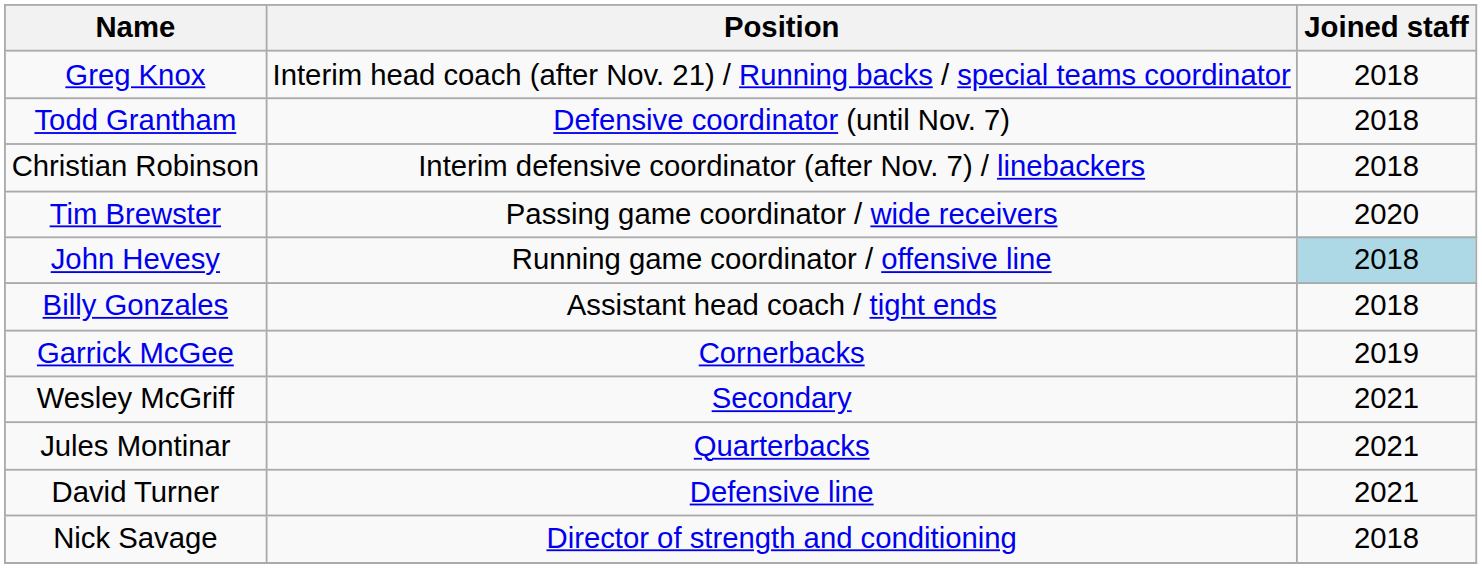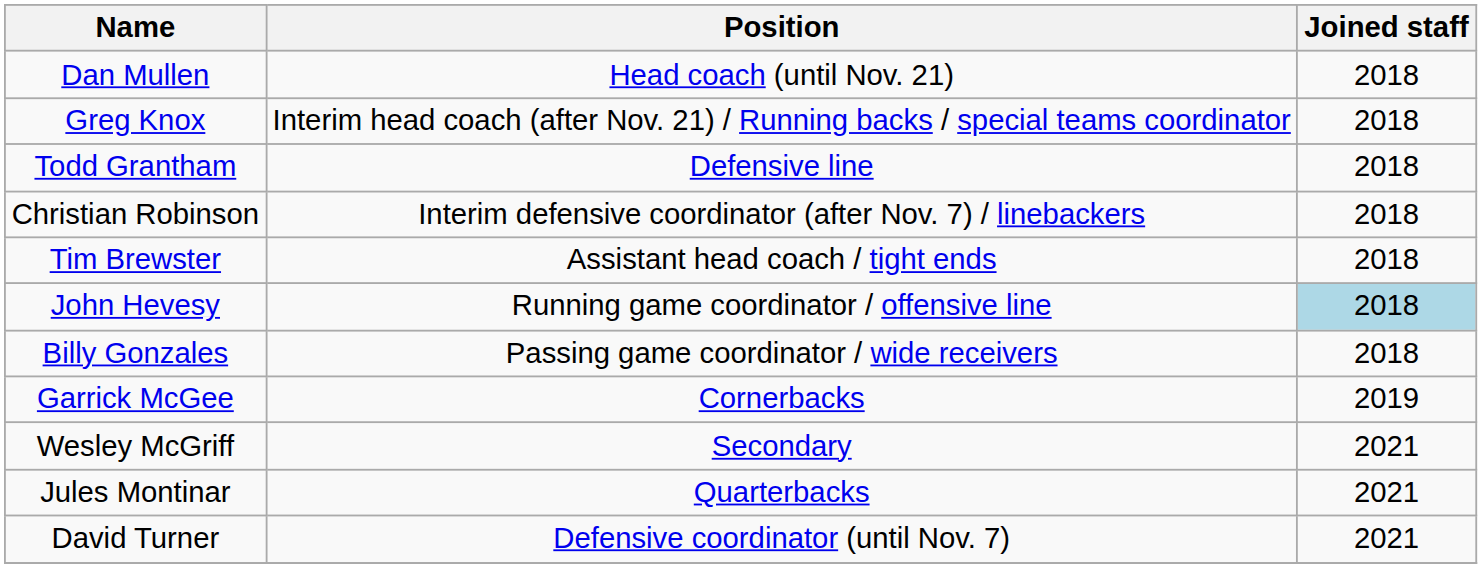 <table class="wikitable">
 <tr>
 <th>Name</th>
 <th>Position</th>
 <th>Joined staff</th>
+</tr>
+<tr align="center">
+<td><a href='#'>Dan Mullen</a></td>
+<td><a href='#'>Head coach</a> (until Nov. 21)</td>
+<td>2018</td>
 </tr>
 <tr align="center">
 <td><a href='#'>Greg Knox</a></td>
 <td>Interim head coach (after Nov. 21) / <a href='#'>Running backs</a> / <a href='#'>special teams coordinator</a></td>
 <td>2018</td>
 </tr>
 <tr align="center">
 <td><a href='#'>Todd Grantham</a></td>
-<td><a href='#'>Defensive coordinator</a> (until Nov. 7)</td>
+<td><a href='#'>Defensive line</a></td>
 <td>2018</td>
 </tr>
 <tr align="center">
 <td>Christian Robinson</td>
 <td>Interim defensive coordinator (after Nov. 7) / <a href='#'>linebackers</a></td>
 <td>2018</td>
 </tr>
 <tr align="center">
 <td><a href='#'>Tim Brewster</a></td>
-<td>Passing game coordinator / <a href='#'>wide receivers</a></td>
-<td>2020</td>
+<td>Assistant head coach / <a href='#'>tight ends</a></td>
+<td>2018</td>
 </tr>
 <tr align="center">
 <td><a href='#'>John Hevesy</a></td>
 <td>Running game coordinator / <a href='#'>offensive line</a></td>
 <td style="background: lightblue;">2018</td>
 </tr>
 <tr align="center">
 <td><a href='#'>Billy Gonzales</a></td>
-<td>Assistant head coach / <a href='#'>tight ends</a></td>
+<td>Passing game coordinator / <a href='#'>wide receivers</a></td>
 <td>2018</td>
 </tr>
 <tr align="center">
 <td><a href='#'>Garrick McGee</a></td>
 <td><a href='#'>Cornerbacks</a></td>
 <td>2019</td>
 </tr>
 <tr align="center">
 <td>Wesley McGriff</td>
 <td><a href='#'>Secondary</a></td>
 <td>2021</td>
 </tr>
 <tr align="center">
 <td>Jules Montinar</td>
 <td><a href='#'>Quarterbacks</a></td>
 <td>2021</td>
 </tr>
 <tr align="center">
 <td>David Turner</td>
-<td><a href='#'>Defensive line</a></td>
+<td><a href='#'>Defensive coordinator</a> (until Nov. 7)</td>
 <td>2021</td>
-</tr>
-<tr align="center">
-<td>Nick Savage</td>
-<td><a href='#'>Director of strength and conditioning</a></td>
-<td>2018</td>
 </tr>
 <tr align="center">
 </tr>
 </table>
